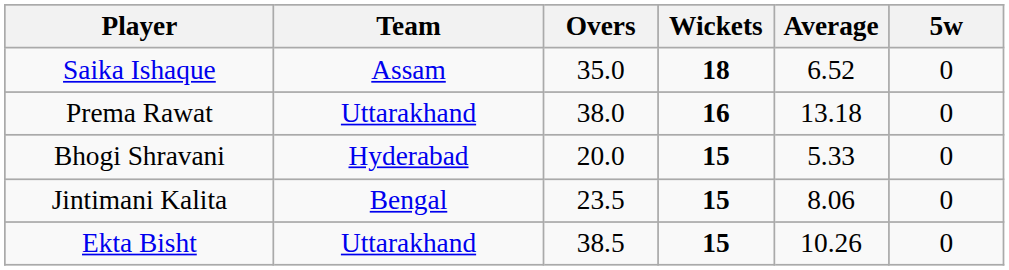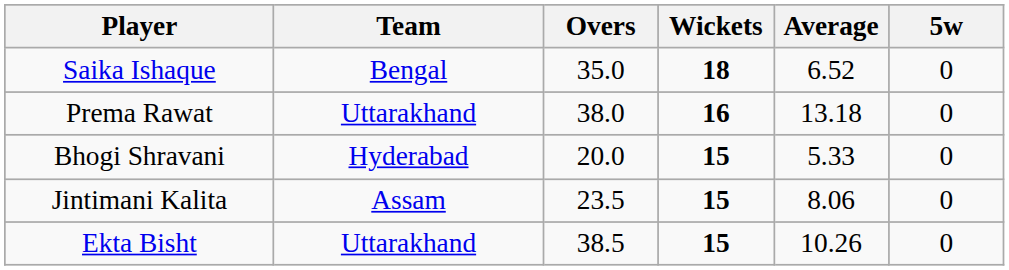 <table class="wikitable" style="text-align:center">
 <tr>
 <th width=150>Player</th>
 <th width=150>Team</th>
 <th width=60>Overs</th>
 <th width=60>Wickets</th>
 <th width=60>Average</th>
 <th width=60>5w</th>
 </tr>
 <tr>
 <td><a href='#'>Saika Ishaque</a></td>
-<td><a href='#'>Assam</a></td>
+<td><a href='#'>Bengal</a></td>
 <td>35.0</td>
 <td><strong>18</strong></td>
 <td>6.52</td>
 <td>0</td>
 </tr>
 <tr>
 <td>Prema Rawat</td>
 <td><a href='#'>Uttarakhand</a></td>
 <td>38.0</td>
 <td><strong>16</strong></td>
 <td>13.18</td>
 <td>0</td>
 </tr>
 <tr>
 <td>Bhogi Shravani</td>
 <td><a href='#'>Hyderabad</a></td>
 <td>20.0</td>
 <td><strong>15</strong></td>
 <td>5.33</td>
 <td>0</td>
 </tr>
 <tr>
 <td>Jintimani Kalita</td>
-<td><a href='#'>Bengal</a></td>
+<td><a href='#'>Assam</a></td>
 <td>23.5</td>
 <td><strong>15</strong></td>
 <td>8.06</td>
 <td>0</td>
 </tr>
 <tr>
 <td><a href='#'>Ekta Bisht</a></td>
 <td><a href='#'>Uttarakhand</a></td>
 <td>38.5</td>
 <td><strong>15</strong></td>
 <td>10.26</td>
 <td>0</td>
 </tr>
 </table>
